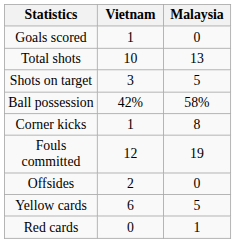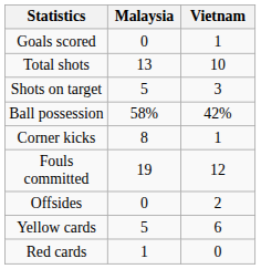 <table class="wikitable" style="text-align:center;margin:1em auto;">
 <tr>
 <th scope=col width=100>Statistics</th>
+<th scope=col width=70>Malaysia</th>
 <th scope=col width=70>Vietnam</th>
-<th scope=col width=70>Malaysia</th>
 </tr>
 <tr>
 <td>Goals scored</td>
+<td>0</td>
+<td>1</td>
+</tr>
+<tr>
+<td>Total shots</td>
+<td>13</td>
+<td>10</td>
+</tr>
+<tr>
+<td>Shots on target</td>
+<td>5</td>
+<td>3</td>
+</tr>
+<tr>
+<td>Ball possession</td>
+<td>58%</td>
+<td>42%</td>
+</tr>
+<tr>
+<td>Corner kicks</td>
+<td>8</td>
+<td>1</td>
+</tr>
+<tr>
+<td>Fouls committed</td>
+<td>19</td>
+<td>12</td>
+</tr>
+<tr>
+<td>Offsides</td>
+<td>0</td>
+<td>2</td>
+</tr>
+<tr>
+<td>Yellow cards</td>
+<td>5</td>
+<td>6</td>
+</tr>
+<tr>
+<td>Red cards</td>
 <td>1</td>
 <td>0</td>
 </tr>
-<tr>
-<td>Total shots</td>
-<td>10</td>
-<td>13</td>
-</tr>
-<tr>
-<td>Shots on target</td>
-<td>3</td>
-<td>5</td>
-</tr>
-<tr>
-<td>Ball possession</td>
-<td>42%</td>
-<td>58%</td>
-</tr>
-<tr>
-<td>Corner kicks</td>
-<td>1</td>
-<td>8</td>
-</tr>
-<tr>
-<td>Fouls committed</td>
-<td>12</td>
-<td>19</td>
-</tr>
-<tr>
-<td>Offsides</td>
-<td>2</td>
-<td>0</td>
-</tr>
-<tr>
-<td>Yellow cards</td>
-<td>6</td>
-<td>5</td>
-</tr>
-<tr>
-<td>Red cards</td>
-<td>0</td>
-<td>1</td>
-</tr>
 </table>
